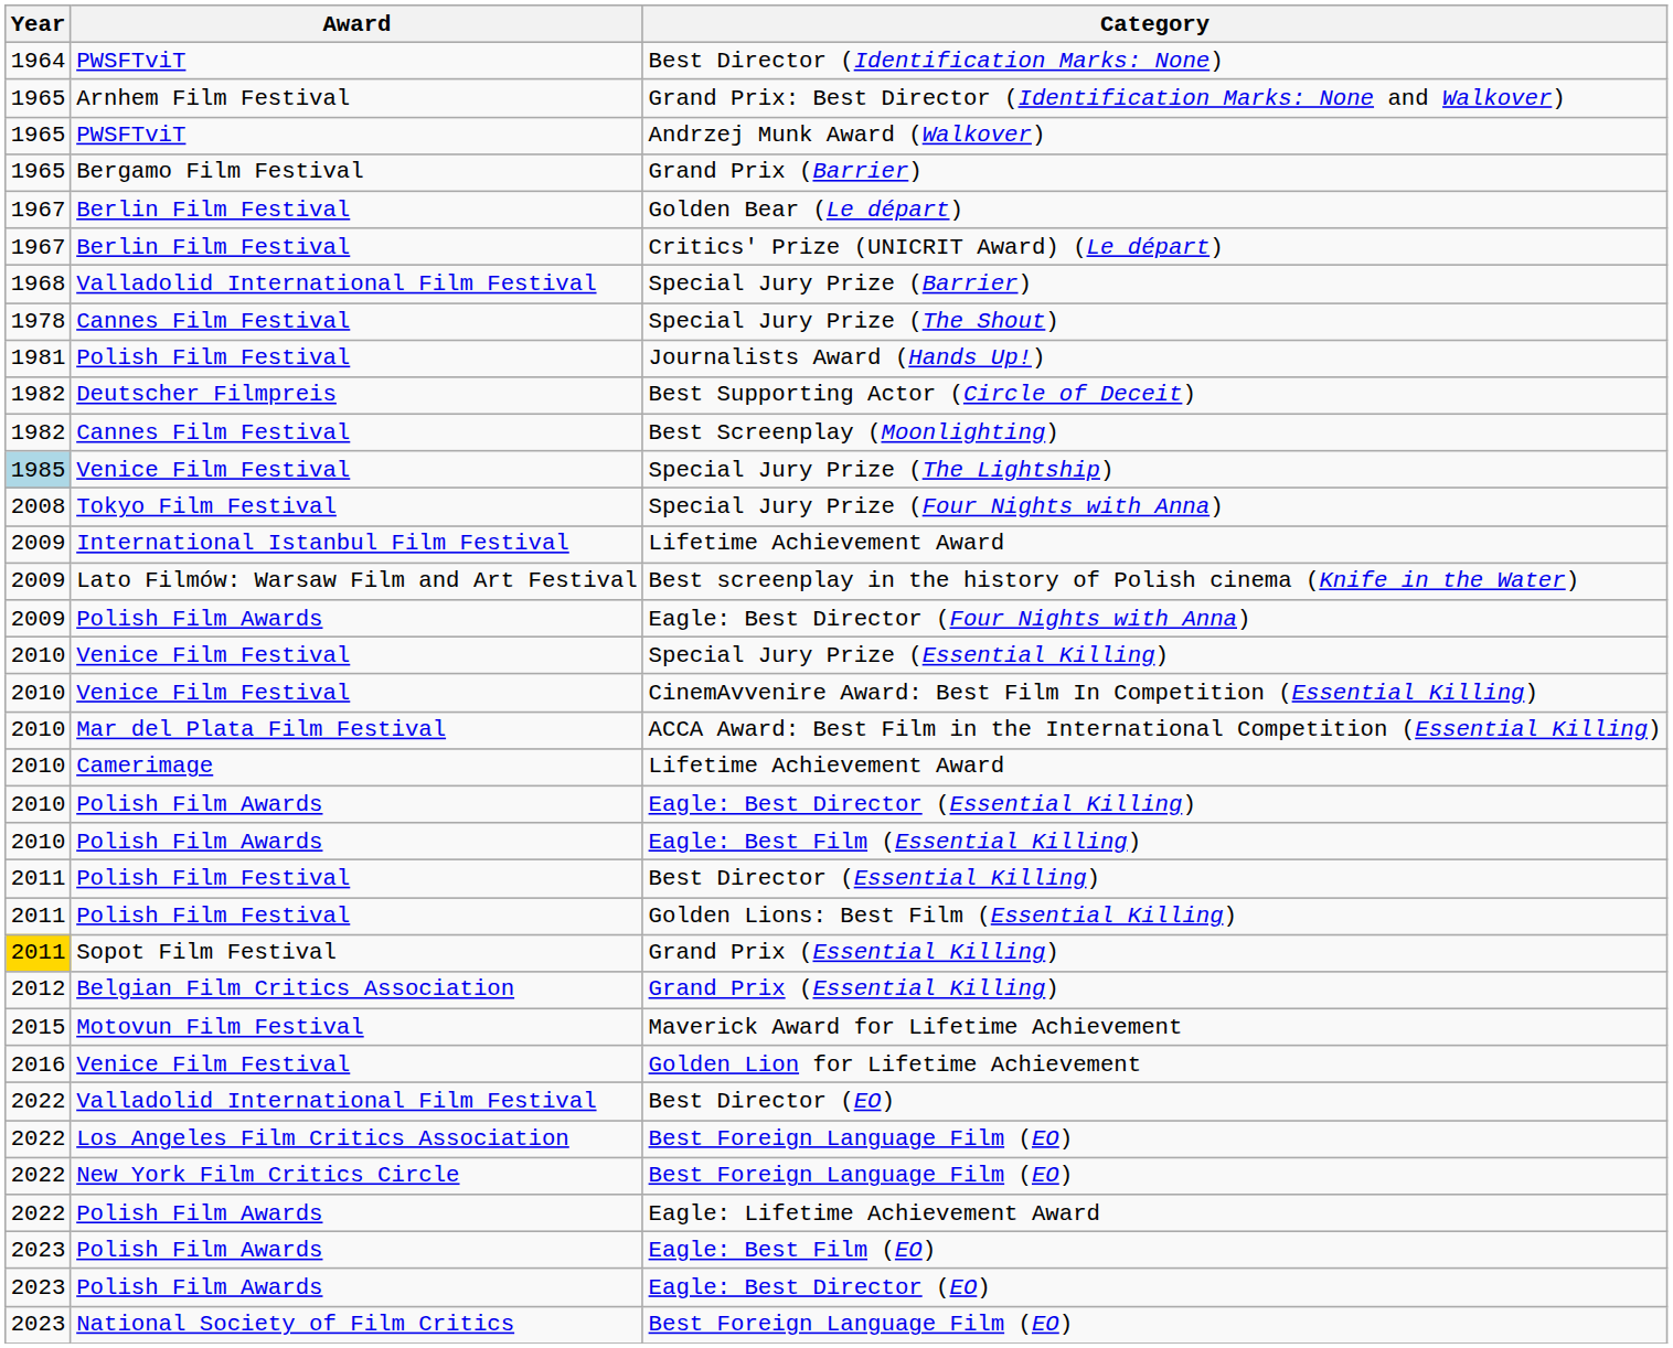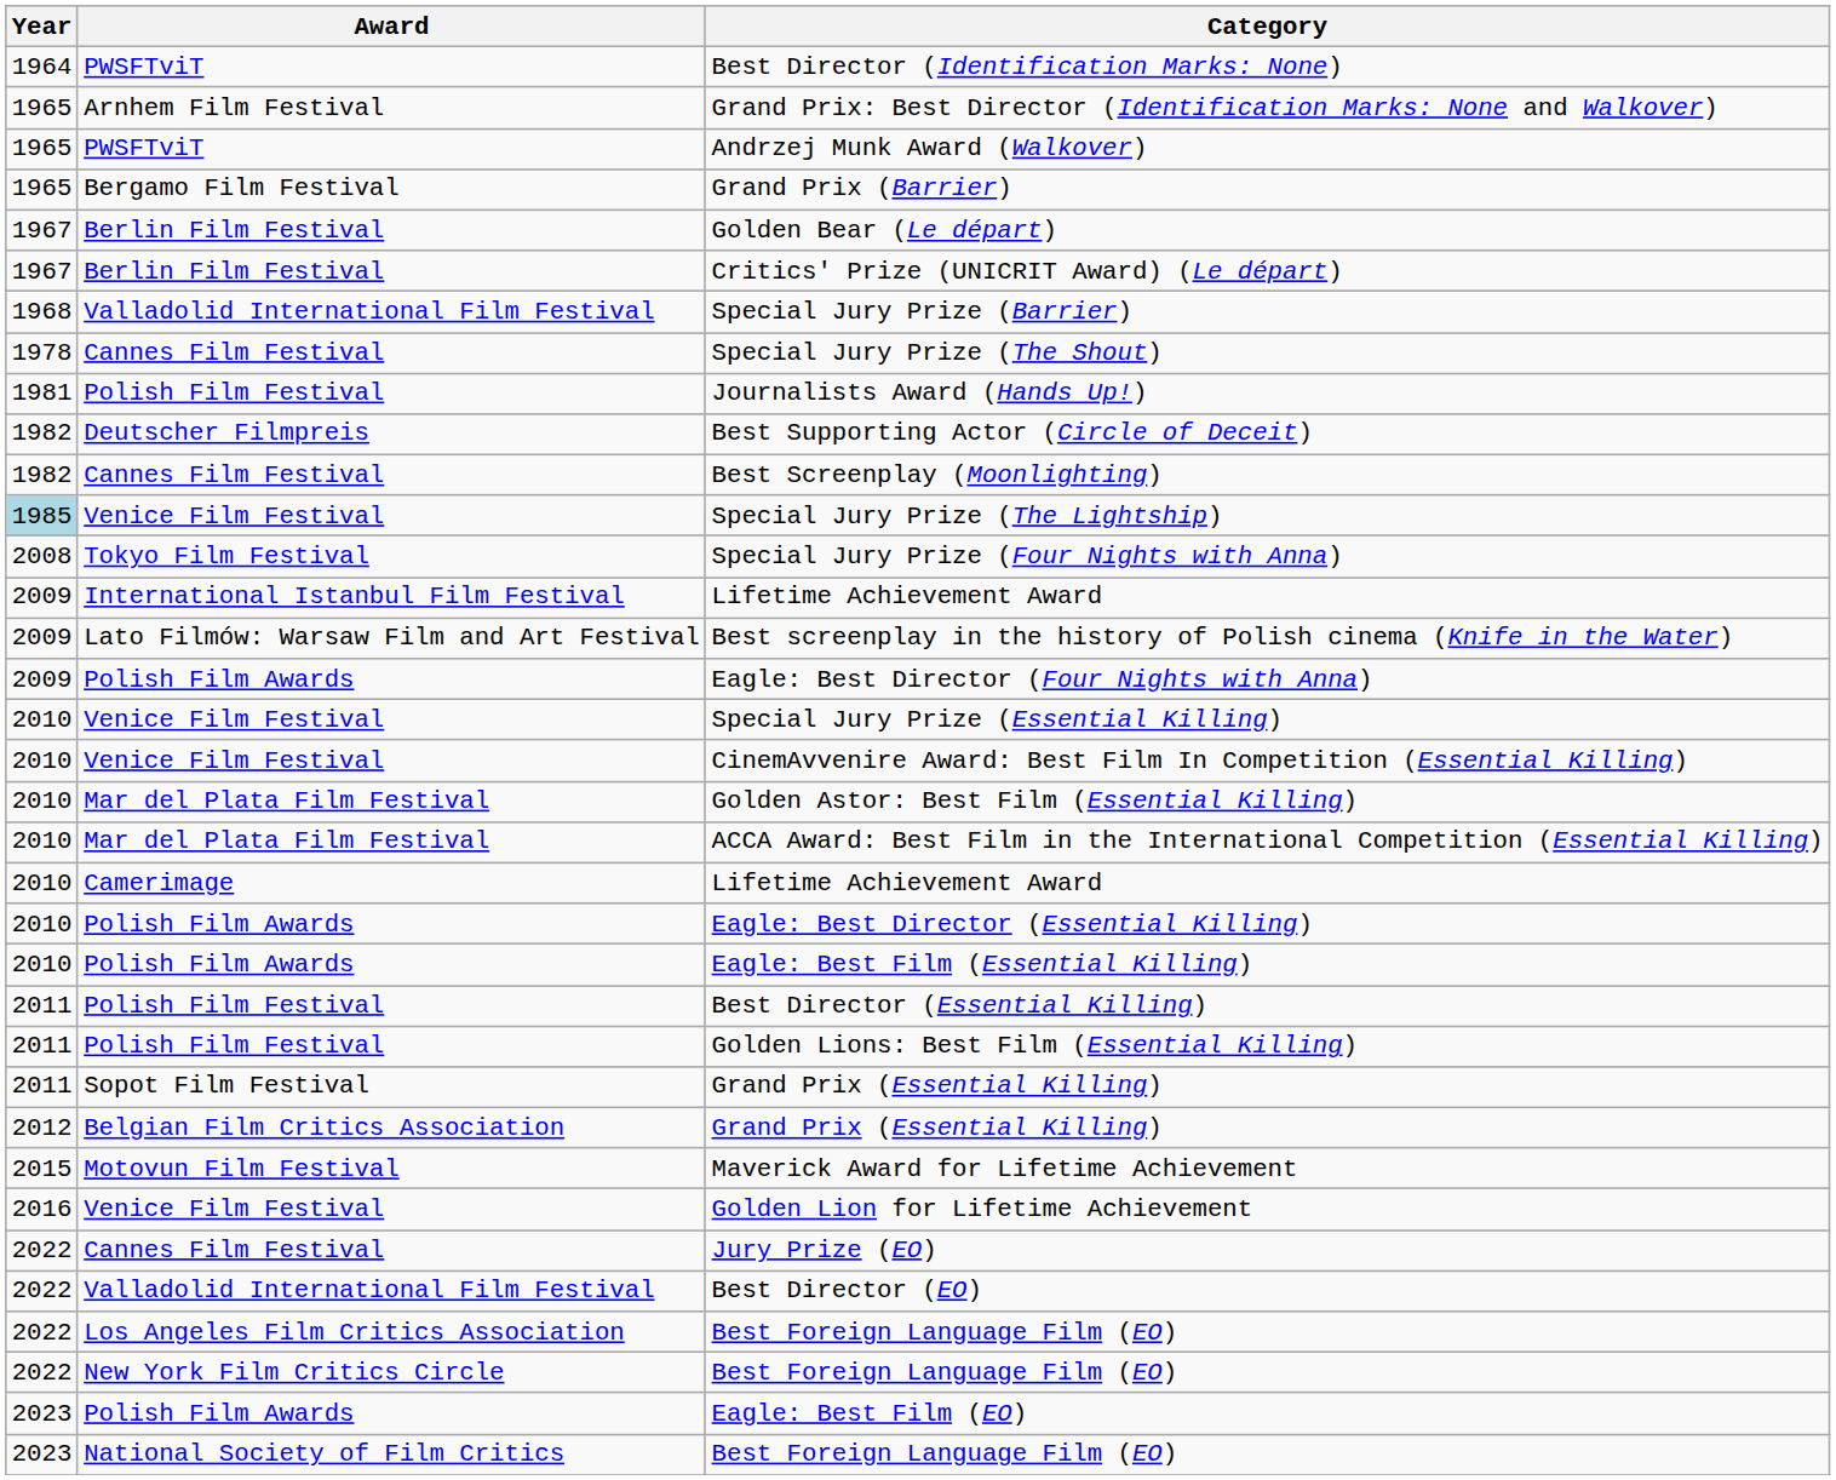 <table class="wikitable">
 <tr>
 <th>Year</th>
 <th>Award</th>
 <th>Category</th>
 </tr>
 <tr>
 <td style="text-align:center;">1964</td>
 <td><a href='#'>PWSFTviT</a></td>
 <td>Best Director (<em><a href='#'>Identification Marks: None</a></em>)</td>
 </tr>
 <tr>
 <td style="text-align:center;">1965</td>
 <td>Arnhem Film Festival</td>
 <td>Grand Prix: Best Director (<em><a href='#'>Identification Marks: None</a></em> and <em><a href='#'>Walkover</a></em>)</td>
 </tr>
 <tr>
 <td style="text-align:center;">1965</td>
 <td><a href='#'>PWSFTviT</a></td>
 <td>Andrzej Munk Award (<em><a href='#'>Walkover</a></em>)</td>
 </tr>
 <tr>
 <td style="text-align:center;">1965</td>
 <td>Bergamo Film Festival</td>
 <td>Grand Prix (<em><a href='#'>Barrier</a></em>)</td>
 </tr>
 <tr>
 <td style="text-align:center;">1967</td>
 <td><a href='#'>Berlin Film Festival</a></td>
 <td>Golden Bear (<em><a href='#'>Le départ</a></em>)</td>
 </tr>
 <tr>
 <td style="text-align:center;">1967</td>
 <td><a href='#'>Berlin Film Festival</a></td>
 <td>Critics' Prize (UNICRIT Award) (<em><a href='#'>Le départ</a></em>)</td>
 </tr>
 <tr>
 <td style="text-align:center;">1968</td>
 <td><a href='#'>Valladolid International Film Festival</a></td>
 <td>Special Jury Prize (<em><a href='#'>Barrier</a></em>)</td>
 </tr>
 <tr>
 <td style="text-align:center;">1978</td>
 <td><a href='#'>Cannes Film Festival</a></td>
 <td>Special Jury Prize (<em><a href='#'>The Shout</a></em>)</td>
 </tr>
 <tr>
 <td style="text-align:center;">1981</td>
 <td><a href='#'>Polish Film Festival</a></td>
 <td>Journalists Award (<em><a href='#'>Hands Up!</a></em>)</td>
 </tr>
 <tr>
 <td style="text-align:center;">1982</td>
 <td><a href='#'>Deutscher Filmpreis</a></td>
 <td>Best Supporting Actor (<em><a href='#'>Circle of Deceit</a></em>)</td>
 </tr>
 <tr>
 <td style="text-align:center;">1982</td>
 <td><a href='#'>Cannes Film Festival</a></td>
 <td>Best Screenplay (<em><a href='#'>Moonlighting</a></em>)</td>
 </tr>
 <tr>
 <td style="background: lightblue; text-align:center;">1985</td>
 <td><a href='#'>Venice Film Festival</a></td>
 <td>Special Jury Prize (<em><a href='#'>The Lightship</a></em>)</td>
 </tr>
 <tr>
 <td style="text-align:center;">2008</td>
 <td><a href='#'>Tokyo Film Festival</a></td>
 <td>Special Jury Prize (<em><a href='#'>Four Nights with Anna</a></em>)</td>
 </tr>
 <tr>
 <td style="text-align:center;">2009</td>
 <td><a href='#'>International Istanbul Film Festival</a></td>
 <td>Lifetime Achievement Award</td>
 </tr>
 <tr>
 <td style="text-align:center;">2009</td>
 <td>Lato Filmów: Warsaw Film and Art Festival</td>
 <td>Best screenplay in the history of Polish cinema (<em><a href='#'>Knife in the Water</a></em>)</td>
 </tr>
 <tr>
 <td style="text-align:center;">2009</td>
 <td><a href='#'>Polish Film Awards</a></td>
 <td>Eagle: Best Director (<em><a href='#'>Four Nights with Anna</a></em>)</td>
 </tr>
 <tr>
 <td style="text-align:center;">2010</td>
 <td><a href='#'>Venice Film Festival</a></td>
 <td>Special Jury Prize (<em><a href='#'>Essential Killing</a></em>)</td>
 </tr>
 <tr>
 <td style="text-align:center;">2010</td>
 <td><a href='#'>Venice Film Festival</a></td>
 <td>CinemAvvenire Award: Best Film In Competition (<em><a href='#'>Essential Killing</a></em>)</td>
 </tr>
 <tr>
 <td style="text-align:center;">2010</td>
 <td><a href='#'>Mar del Plata Film Festival</a></td>
+<td>Golden Astor: Best Film (<em><a href='#'>Essential Killing</a></em>)</td>
+</tr>
+<tr>
+<td style="text-align:center;">2010</td>
+<td><a href='#'>Mar del Plata Film Festival</a></td>
 <td>ACCA Award: Best Film in the International Competition (<em><a href='#'>Essential Killing</a></em>)</td>
 </tr>
 <tr>
 <td style="text-align:center;">2010</td>
 <td><a href='#'>Camerimage</a></td>
 <td>Lifetime Achievement Award</td>
 </tr>
 <tr>
 <td style="text-align:center;">2010</td>
 <td><a href='#'>Polish Film Awards</a></td>
 <td><a href='#'>Eagle: Best Director</a> (<em><a href='#'>Essential Killing</a></em>)</td>
 </tr>
 <tr>
 <td style="text-align:center;">2010</td>
 <td><a href='#'>Polish Film Awards</a></td>
 <td><a href='#'>Eagle: Best Film</a> (<em><a href='#'>Essential Killing</a></em>)</td>
 </tr>
 <tr>
 <td style="text-align:center;">2011</td>
 <td><a href='#'>Polish Film Festival</a></td>
 <td>Best Director (<em><a href='#'>Essential Killing</a></em>)</td>
 </tr>
 <tr>
 <td style="text-align:center;">2011</td>
 <td><a href='#'>Polish Film Festival</a></td>
 <td>Golden Lions: Best Film (<em><a href='#'>Essential Killing</a></em>)</td>
 </tr>
 <tr>
-<td style="background: gold; text-align:center;">2011</td>
+<td style="text-align:center;">2011</td>
 <td>Sopot Film Festival</td>
 <td>Grand Prix (<em><a href='#'>Essential Killing</a></em>)</td>
 </tr>
 <tr>
 <td style="text-align:center;">2012</td>
 <td><a href='#'>Belgian Film Critics Association</a></td>
 <td><a href='#'>Grand Prix</a> (<em><a href='#'>Essential Killing</a></em>)</td>
 </tr>
 <tr>
 <td style="text-align:center;">2015</td>
 <td><a href='#'>Motovun Film Festival</a></td>
 <td>Maverick Award for Lifetime Achievement</td>
 </tr>
 <tr>
 <td style="text-align:center;">2016</td>
 <td><a href='#'>Venice Film Festival</a></td>
 <td><a href='#'>Golden Lion</a> for Lifetime Achievement</td>
 </tr>
 <tr>
 <td style="text-align:center;">2022</td>
+<td><a href='#'>Cannes Film Festival</a></td>
+<td><a href='#'>Jury Prize</a> (<em><a href='#'>EO</a></em>)</td>
+</tr>
+<tr>
+<td style="text-align:center;">2022</td>
 <td><a href='#'>Valladolid International Film Festival</a></td>
 <td>Best Director (<em><a href='#'>EO</a></em>)</td>
 </tr>
 <tr>
 <td style="text-align:center;">2022</td>
 <td><a href='#'>Los Angeles Film Critics Association</a></td>
 <td><a href='#'>Best Foreign Language Film</a> (<em><a href='#'>EO</a></em>)</td>
 </tr>
 <tr>
 <td style="text-align:center;">2022</td>
 <td><a href='#'>New York Film Critics Circle</a></td>
 <td><a href='#'>Best Foreign Language Film</a> (<em><a href='#'>EO</a></em>)</td>
 </tr>
 <tr>
-<td style="text-align:center;">2022</td>
-<td><a href='#'>Polish Film Awards</a></td>
-<td>Eagle: Lifetime Achievement Award</td>
-</tr>
-<tr>
 <td style="text-align:center;">2023</td>
 <td><a href='#'>Polish Film Awards</a></td>
 <td><a href='#'>Eagle: Best Film</a> (<em><a href='#'>EO</a></em>)</td>
-</tr>
-<tr>
-<td style="text-align:center;">2023</td>
-<td><a href='#'>Polish Film Awards</a></td>
-<td><a href='#'>Eagle: Best Director</a> (<em><a href='#'>EO</a></em>)</td>
 </tr>
 <tr>
 <td style="text-align:center;">2023</td>
 <td><a href='#'>National Society of Film Critics</a></td>
 <td><a href='#'>Best Foreign Language Film</a> (<em><a href='#'>EO</a></em>)</td>
 </tr>
 </table>
